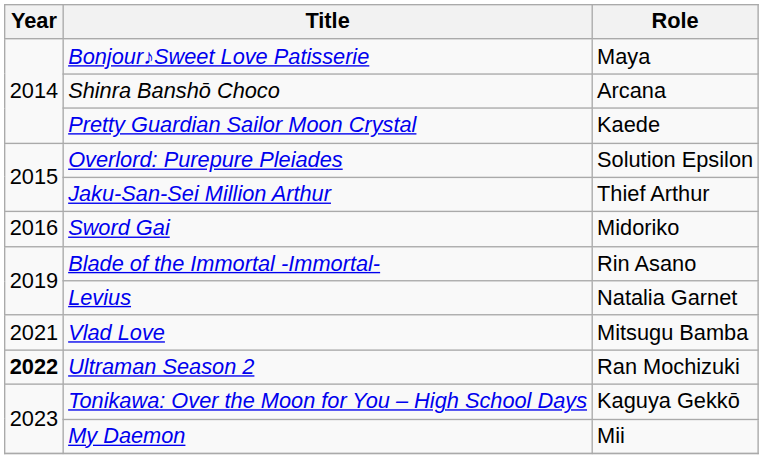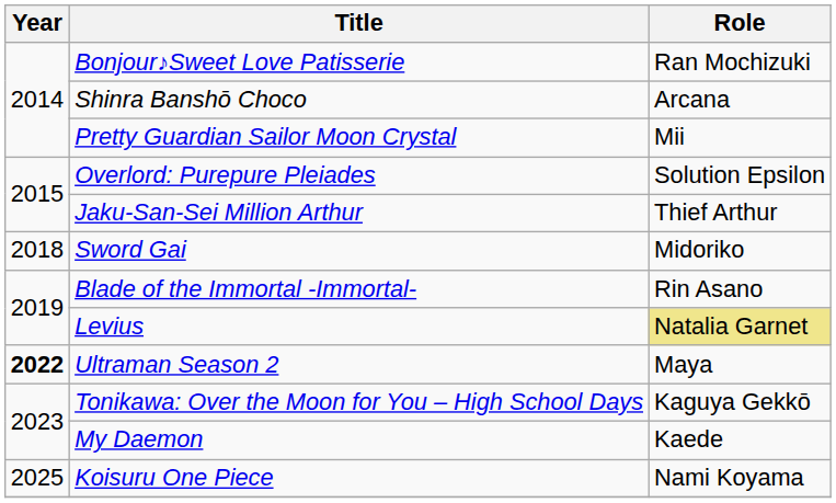 <table class="wikitable">
 <tr>
 <th>Year</th>
 <th>Title</th>
 <th>Role</th>
 </tr>
 <tr>
 <td rowspan="3">2014</td>
 <td><em><a href='#'>Bonjour♪Sweet Love Patisserie</a></em></td>
-<td>Maya</td>
+<td>Ran Mochizuki</td>
 </tr>
 <tr>
 <td><em>Shinra Banshō Choco</em></td>
 <td>Arcana</td>
 </tr>
 <tr>
 <td><em><a href='#'>Pretty Guardian Sailor Moon Crystal</a></em></td>
-<td>Kaede</td>
+<td>Mii</td>
 </tr>
 <tr>
 <td rowspan="2">2015</td>
 <td><em><a href='#'>Overlord: Purepure Pleiades</a></em></td>
 <td>Solution Epsilon</td>
 </tr>
 <tr>
 <td><em><a href='#'>Jaku-San-Sei Million Arthur</a></em></td>
 <td>Thief Arthur</td>
 </tr>
 <tr>
-<td>2016</td>
+<td>2018</td>
 <td><em><a href='#'>Sword Gai</a></em></td>
 <td>Midoriko</td>
 </tr>
 <tr>
 <td rowspan="2">2019</td>
 <td><em><a href='#'>Blade of the Immortal -Immortal-</a></em></td>
 <td>Rin Asano</td>
 </tr>
 <tr>
 <td><em><a href='#'>Levius</a></em></td>
-<td>Natalia Garnet</td>
-</tr>
-<tr>
-<td>2021</td>
-<td><em><a href='#'>Vlad Love</a></em></td>
-<td>Mitsugu Bamba</td>
+<td style="background: khaki;">Natalia Garnet</td>
 </tr>
 <tr>
 <td><strong>2022</strong></td>
 <td><em><a href='#'>Ultraman Season 2</a></em></td>
-<td>Ran Mochizuki</td>
+<td>Maya</td>
 </tr>
 <tr>
 <td rowspan="2">2023</td>
 <td><em><a href='#'>Tonikawa: Over the Moon for You – High School Days</a></em></td>
 <td>Kaguya Gekkō</td>
 </tr>
 <tr>
 <td><em><a href='#'>My Daemon</a></em></td>
-<td>Mii</td>
+<td>Kaede</td>
+</tr>
+<tr>
+<td>2025</td>
+<td><em><a href='#'>Koisuru One Piece</a></em></td>
+<td>Nami Koyama</td>
 </tr>
 <tr>
 </tr>
 </table>
